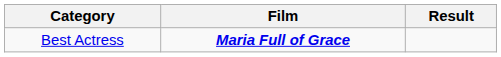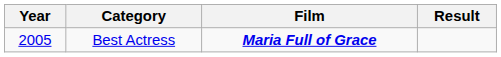 <table class="wikitable" width=60%>
 <tr>
+<th>Year</th>
 <th>Category</th>
 <th>Film</th>
 <th>Result</th>
 </tr>
 <tr>
+<td style="text-align:center;"><a href='#'>2005</a></td>
 <td style="text-align:center;"><a href='#'>Best Actress</a></td>
 <td style="text-align:center;"><strong><em><a href='#'>Maria Full of Grace</a></em></strong></td>
 <td></td>
 </tr>
 </table>
